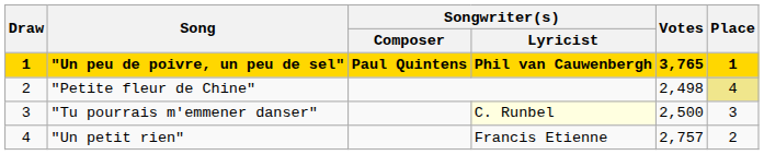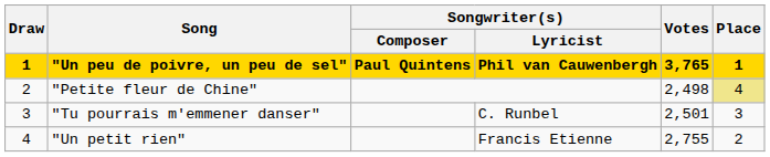 <table class="sortable wikitable" style="margin: 1em auto 1em auto; text-align:left">
 <tr>
 <th rowspan="2">Draw</th>
 <th rowspan="2">Song</th>
 <th colspan="2">Songwriter(s)</th>
 <th rowspan="2">Votes</th>
 <th rowspan="2">Place</th>
 </tr>
 <tr>
 <th>Composer</th>
 <th>Lyricist</th>
 </tr>
 <tr style="font-weight:bold; background:gold;">
 <td align="center">1</td>
 <td>"Un peu de poivre, un peu de sel"</td>
 <td>Paul Quintens</td>
 <td>Phil van Cauwenbergh</td>
 <td align="center">3,765</td>
 <td align="center">1</td>
 </tr>
 <tr>
 <td align="center">2</td>
 <td>"Petite fleur de Chine"</td>
 <td colspan="2"></td>
 <td align="center">2,498</td>
 <td align="center" style="background: khaki;">4</td>
 </tr>
 <tr>
 <td align="center">3</td>
 <td>"Tu pourrais m'emmener danser"</td>
 <td></td>
-<td style="background: lightyellow;">C. Runbel</td>
-<td align="center">2,500</td>
+<td>C. Runbel</td>
+<td align="center">2,501</td>
 <td align="center">3</td>
 </tr>
 <tr>
 <td align="center">4</td>
 <td>"Un petit rien"</td>
 <td></td>
 <td>Francis Etienne</td>
-<td align="center">2,757</td>
+<td align="center">2,755</td>
 <td align="center">2</td>
 </tr>
 </table>
